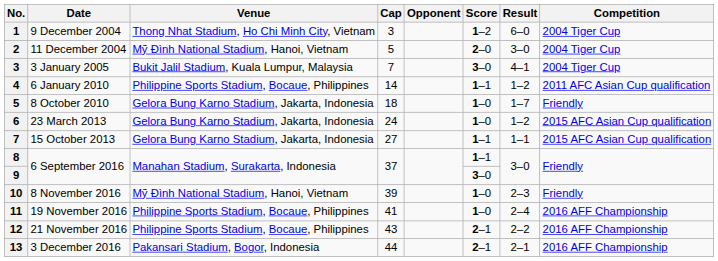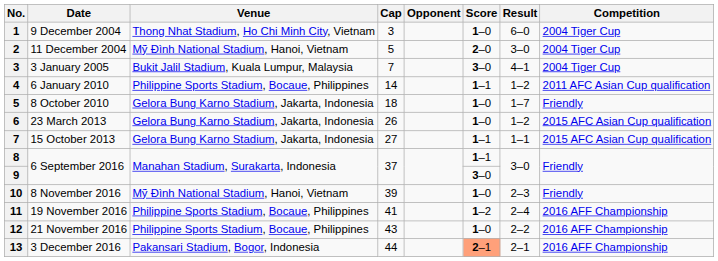 <table class="wikitable sortable">
 <tr>
 <th scope="col">No.</th>
 <th scope="col">Date</th>
 <th scope="col">Venue</th>
 <th scope="col">Cap</th>
 <th scope="col">Opponent</th>
 <th scope="col">Score</th>
 <th scope="col">Result</th>
 <th scope="col">Competition</th>
 </tr>
 <tr>
 <th scope="row">1</th>
 <td>9 December 2004</td>
 <td><a href='#'>Thong Nhat Stadium</a>, <a href='#'>Ho Chi Minh City</a>, Vietnam</td>
 <td ALIGN=CENTER>3</td>
 <td></td>
-<td align="center"><strong>1</strong>–2</td>
+<td align=center><strong>1</strong>–0</td>
 <td align="center">6–0</td>
 <td><a href='#'>2004 Tiger Cup</a></td>
 </tr>
 <tr>
 <th scope="row">2</th>
 <td>11 December 2004</td>
 <td><a href='#'>Mỹ Đình National Stadium</a>, Hanoi, Vietnam</td>
 <td ALIGN=CENTER>5</td>
 <td></td>
 <td align="center"><strong>2</strong>–0</td>
 <td align="center">3–0</td>
 <td><a href='#'>2004 Tiger Cup</a></td>
 </tr>
 <tr>
 <th scope="row">3</th>
 <td>3 January 2005</td>
 <td><a href='#'>Bukit Jalil Stadium</a>, Kuala Lumpur, Malaysia</td>
 <td ALIGN=CENTER>7</td>
 <td></td>
 <td align="center"><strong>3</strong>–0</td>
 <td align="center">4–1</td>
 <td><a href='#'>2004 Tiger Cup</a></td>
 </tr>
 <tr>
 <th scope="row">4</th>
 <td>6 January 2010</td>
 <td><a href='#'>Philippine Sports Stadium</a>, <a href='#'>Bocaue</a>, Philippines</td>
 <td ALIGN=CENTER>14</td>
 <td></td>
 <td align="center"><strong>1</strong>–1</td>
 <td align="center">1–2</td>
 <td><a href='#'>2011 AFC Asian Cup qualification</a></td>
 </tr>
 <tr>
 <th scope="row">5</th>
 <td>8 October 2010</td>
 <td><a href='#'>Gelora Bung Karno Stadium</a>, Jakarta, Indonesia</td>
 <td ALIGN=CENTER>18</td>
 <td></td>
 <td align="center"><strong>1</strong>–0</td>
 <td align="center">1–7</td>
 <td><a href='#'>Friendly</a></td>
 </tr>
 <tr>
 <th scope="row">6</th>
 <td>23 March 2013</td>
 <td><a href='#'>Gelora Bung Karno Stadium</a>, Jakarta, Indonesia</td>
-<td ALIGN=CENTER>24</td>
+<td ALIGN=CENTER>26</td>
 <td></td>
 <td align="center"><strong>1</strong>–0</td>
 <td align="center">1–2</td>
 <td><a href='#'>2015 AFC Asian Cup qualification</a></td>
 </tr>
 <tr>
 <th scope="row">7</th>
 <td>15 October 2013</td>
 <td><a href='#'>Gelora Bung Karno Stadium</a>, Jakarta, Indonesia</td>
 <td ALIGN=CENTER>27</td>
 <td></td>
 <td align="center"><strong>1</strong>–1</td>
 <td align="center">1–1</td>
 <td><a href='#'>2015 AFC Asian Cup qualification</a></td>
 </tr>
 <tr>
 <th scope="row">8</th>
 <td rowspan="2">6 September 2016</td>
 <td rowspan="2"><a href='#'>Manahan Stadium</a>, <a href='#'>Surakarta</a>, Indonesia</td>
 <td rowspan="2"; ALIGN=CENTER>37</td>
 <td rowspan="2"></td>
 <td align="center"><strong>1</strong>–1</td>
 <td rowspan="2" align="center">3–0</td>
 <td rowspan="2"><a href='#'>Friendly</a></td>
 </tr>
 <tr>
 <th scope="row">9</th>
 <td align="center"><strong>3</strong>–0</td>
 </tr>
 <tr>
 <th scope="row">10</th>
 <td>8 November 2016</td>
 <td><a href='#'>Mỹ Đình National Stadium</a>, Hanoi, Vietnam</td>
 <td ALIGN=CENTER>39</td>
 <td></td>
 <td align="center"><strong>1</strong>–0</td>
 <td align="center">2–3</td>
 <td><a href='#'>Friendly</a></td>
 </tr>
 <tr>
 <th scope="row">11</th>
 <td>19 November 2016</td>
 <td><a href='#'>Philippine Sports Stadium</a>, <a href='#'>Bocaue</a>, Philippines</td>
 <td ALIGN=CENTER>41</td>
 <td></td>
-<td align=center><strong>1</strong>–0</td>
+<td align="center"><strong>1</strong>–2</td>
 <td align="center">2–4</td>
 <td><a href='#'>2016 AFF Championship</a></td>
 </tr>
 <tr>
 <th scope="row">12</th>
 <td>21 November 2016</td>
 <td><a href='#'>Philippine Sports Stadium</a>, <a href='#'>Bocaue</a>, Philippines</td>
 <td align="CENTER">43</td>
 <td></td>
-<td align="center"><strong>2</strong>–1</td>
+<td align="center"><strong>1</strong>–0</td>
 <td align="center">2–2</td>
 <td><a href='#'>2016 AFF Championship</a></td>
 </tr>
 <tr>
 <th scope="row">13</th>
 <td>3 December 2016</td>
 <td><a href='#'>Pakansari Stadium</a>, <a href='#'>Bogor</a>, Indonesia</td>
 <td ALIGN=CENTER>44</td>
 <td></td>
-<td align="center"><strong>2</strong>–1</td>
+<td align="center" style="background: lightsalmon;"><strong>2</strong>–1</td>
 <td align="center">2–1</td>
 <td><a href='#'>2016 AFF Championship</a></td>
 </tr>
 </table>
